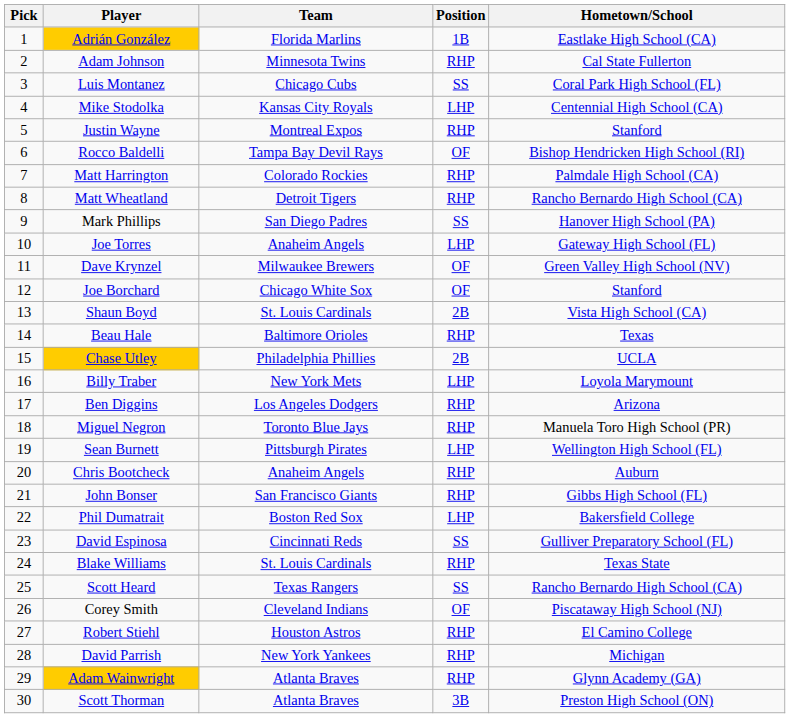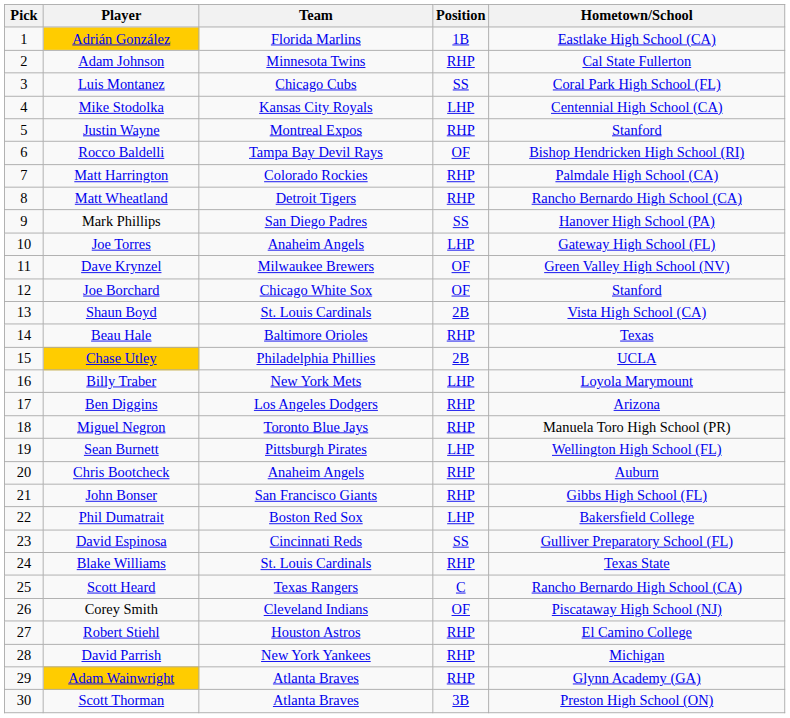 <table class="wikitable" style="text-align:center">
 <tr>
 <th style="width:5%;">Pick</th>
 <th style="width:20%;">Player</th>
 <th style="width:30%;">Team</th>
 <th style="width:7%;">Position</th>
 <th style="width:38%;">Hometown/School</th>
 </tr>
 <tr>
 <td>1</td>
 <td style="background:#fc0;"><a href='#'>Adrián González</a></td>
 <td><a href='#'>Florida Marlins</a></td>
 <td><a href='#'>1B</a></td>
 <td><a href='#'>Eastlake High School (CA)</a></td>
 </tr>
 <tr>
 <td>2</td>
 <td><a href='#'>Adam Johnson</a></td>
 <td><a href='#'>Minnesota Twins</a></td>
 <td><a href='#'>RHP</a></td>
 <td><a href='#'>Cal State Fullerton</a></td>
 </tr>
 <tr>
 <td>3</td>
 <td><a href='#'>Luis Montanez</a></td>
 <td><a href='#'>Chicago Cubs</a></td>
 <td><a href='#'>SS</a></td>
 <td><a href='#'>Coral Park High School (FL)</a></td>
 </tr>
 <tr>
 <td>4</td>
 <td><a href='#'>Mike Stodolka</a></td>
 <td><a href='#'>Kansas City Royals</a></td>
 <td><a href='#'>LHP</a></td>
 <td><a href='#'>Centennial High School (CA)</a></td>
 </tr>
 <tr>
 <td>5</td>
 <td><a href='#'>Justin Wayne</a></td>
 <td><a href='#'>Montreal Expos</a></td>
 <td><a href='#'>RHP</a></td>
 <td><a href='#'>Stanford</a></td>
 </tr>
 <tr>
 <td>6</td>
 <td><a href='#'>Rocco Baldelli</a></td>
 <td><a href='#'>Tampa Bay Devil Rays</a></td>
 <td><a href='#'>OF</a></td>
 <td><a href='#'>Bishop Hendricken High School (RI)</a></td>
 </tr>
 <tr>
 <td>7</td>
 <td><a href='#'>Matt Harrington</a></td>
 <td><a href='#'>Colorado Rockies</a></td>
 <td><a href='#'>RHP</a></td>
 <td><a href='#'>Palmdale High School (CA)</a></td>
 </tr>
 <tr>
 <td>8</td>
 <td><a href='#'>Matt Wheatland</a></td>
 <td><a href='#'>Detroit Tigers</a></td>
 <td><a href='#'>RHP</a></td>
 <td><a href='#'>Rancho Bernardo High School (CA)</a></td>
 </tr>
 <tr>
 <td>9</td>
 <td>Mark Phillips</td>
 <td><a href='#'>San Diego Padres</a></td>
 <td><a href='#'>SS</a></td>
 <td><a href='#'>Hanover High School (PA)</a></td>
 </tr>
 <tr>
 <td>10</td>
 <td><a href='#'>Joe Torres</a></td>
 <td><a href='#'>Anaheim Angels</a></td>
 <td><a href='#'>LHP</a></td>
 <td><a href='#'>Gateway High School (FL)</a></td>
 </tr>
 <tr>
 <td>11</td>
 <td><a href='#'>Dave Krynzel</a></td>
 <td><a href='#'>Milwaukee Brewers</a></td>
 <td><a href='#'>OF</a></td>
 <td><a href='#'>Green Valley High School (NV)</a></td>
 </tr>
 <tr>
 <td>12</td>
 <td><a href='#'>Joe Borchard</a></td>
 <td><a href='#'>Chicago White Sox</a></td>
 <td><a href='#'>OF</a></td>
 <td><a href='#'>Stanford</a></td>
 </tr>
 <tr>
 <td>13</td>
 <td><a href='#'>Shaun Boyd</a></td>
 <td><a href='#'>St. Louis Cardinals</a></td>
 <td><a href='#'>2B</a></td>
 <td><a href='#'>Vista High School (CA)</a></td>
 </tr>
 <tr>
 <td>14</td>
 <td><a href='#'>Beau Hale</a></td>
 <td><a href='#'>Baltimore Orioles</a></td>
 <td><a href='#'>RHP</a></td>
 <td><a href='#'>Texas</a></td>
 </tr>
 <tr>
 <td>15</td>
 <td style="background:#fc0;"><a href='#'>Chase Utley</a></td>
 <td><a href='#'>Philadelphia Phillies</a></td>
 <td><a href='#'>2B</a></td>
 <td><a href='#'>UCLA</a></td>
 </tr>
 <tr>
 <td>16</td>
 <td><a href='#'>Billy Traber</a></td>
 <td><a href='#'>New York Mets</a></td>
 <td><a href='#'>LHP</a></td>
 <td><a href='#'>Loyola Marymount</a></td>
 </tr>
 <tr>
 <td>17</td>
 <td><a href='#'>Ben Diggins</a></td>
 <td><a href='#'>Los Angeles Dodgers</a></td>
 <td><a href='#'>RHP</a></td>
 <td><a href='#'>Arizona</a></td>
 </tr>
 <tr>
 <td>18</td>
 <td><a href='#'>Miguel Negron</a></td>
 <td><a href='#'>Toronto Blue Jays</a></td>
 <td><a href='#'>RHP</a></td>
 <td>Manuela Toro High School (PR)</td>
 </tr>
 <tr>
 <td>19</td>
 <td><a href='#'>Sean Burnett</a></td>
 <td><a href='#'>Pittsburgh Pirates</a></td>
 <td><a href='#'>LHP</a></td>
 <td><a href='#'>Wellington High School (FL)</a></td>
 </tr>
 <tr>
 <td>20</td>
 <td><a href='#'>Chris Bootcheck</a></td>
 <td><a href='#'>Anaheim Angels</a></td>
 <td><a href='#'>RHP</a></td>
 <td><a href='#'>Auburn</a></td>
 </tr>
 <tr>
 <td>21</td>
 <td><a href='#'>John Bonser</a></td>
 <td><a href='#'>San Francisco Giants</a></td>
 <td><a href='#'>RHP</a></td>
 <td><a href='#'>Gibbs High School (FL)</a></td>
 </tr>
 <tr>
 <td>22</td>
 <td><a href='#'>Phil Dumatrait</a></td>
 <td><a href='#'>Boston Red Sox</a></td>
 <td><a href='#'>LHP</a></td>
 <td><a href='#'>Bakersfield College</a></td>
 </tr>
 <tr>
 <td>23</td>
 <td><a href='#'>David Espinosa</a></td>
 <td><a href='#'>Cincinnati Reds</a></td>
 <td><a href='#'>SS</a></td>
 <td><a href='#'>Gulliver Preparatory School (FL)</a></td>
 </tr>
 <tr>
 <td>24</td>
 <td><a href='#'>Blake Williams</a></td>
 <td><a href='#'>St. Louis Cardinals</a></td>
 <td><a href='#'>RHP</a></td>
 <td><a href='#'>Texas State</a></td>
 </tr>
 <tr>
 <td>25</td>
 <td><a href='#'>Scott Heard</a></td>
 <td><a href='#'>Texas Rangers</a></td>
-<td><a href='#'>SS</a></td>
+<td><a href='#'>C</a></td>
 <td><a href='#'>Rancho Bernardo High School (CA)</a></td>
 </tr>
 <tr>
 <td>26</td>
 <td>Corey Smith</td>
 <td><a href='#'>Cleveland Indians</a></td>
 <td><a href='#'>OF</a></td>
 <td><a href='#'>Piscataway High School (NJ)</a></td>
 </tr>
 <tr>
 <td>27</td>
 <td><a href='#'>Robert Stiehl</a></td>
 <td><a href='#'>Houston Astros</a></td>
 <td><a href='#'>RHP</a></td>
 <td><a href='#'>El Camino College</a></td>
 </tr>
 <tr>
 <td>28</td>
 <td><a href='#'>David Parrish</a></td>
 <td><a href='#'>New York Yankees</a></td>
 <td><a href='#'>RHP</a></td>
 <td><a href='#'>Michigan</a></td>
 </tr>
 <tr>
 <td>29</td>
 <td style="background:#fc0;"><a href='#'>Adam Wainwright</a></td>
 <td><a href='#'>Atlanta Braves</a></td>
 <td><a href='#'>RHP</a></td>
 <td><a href='#'>Glynn Academy (GA)</a></td>
 </tr>
 <tr>
 <td>30</td>
 <td><a href='#'>Scott Thorman</a></td>
 <td><a href='#'>Atlanta Braves</a></td>
 <td><a href='#'>3B</a></td>
 <td><a href='#'>Preston High School (ON)</a></td>
 </tr>
 </table>
